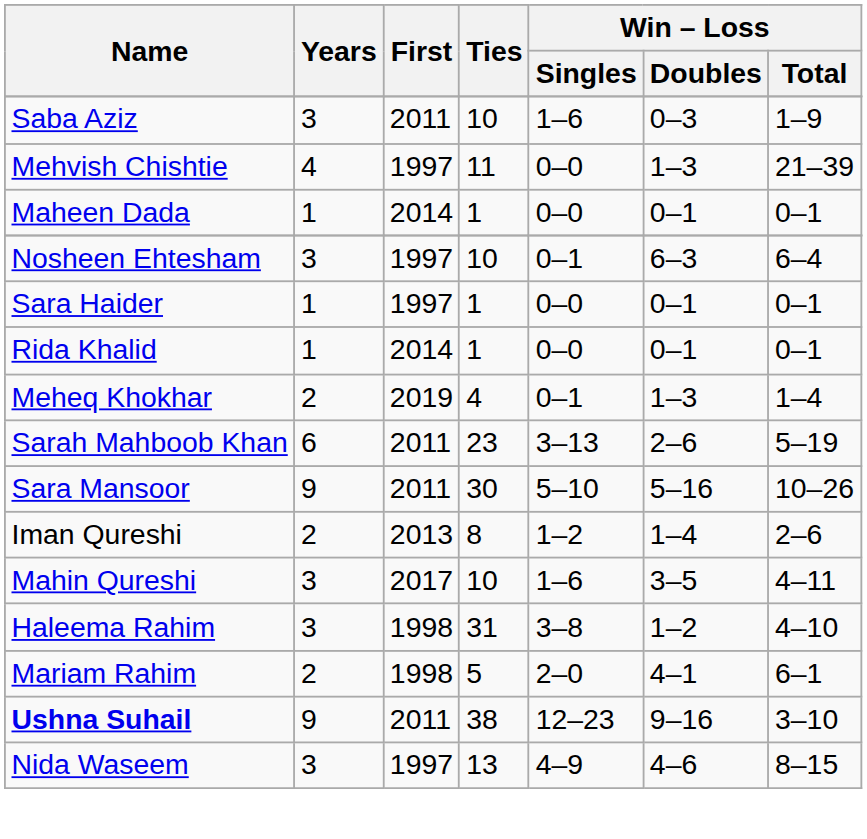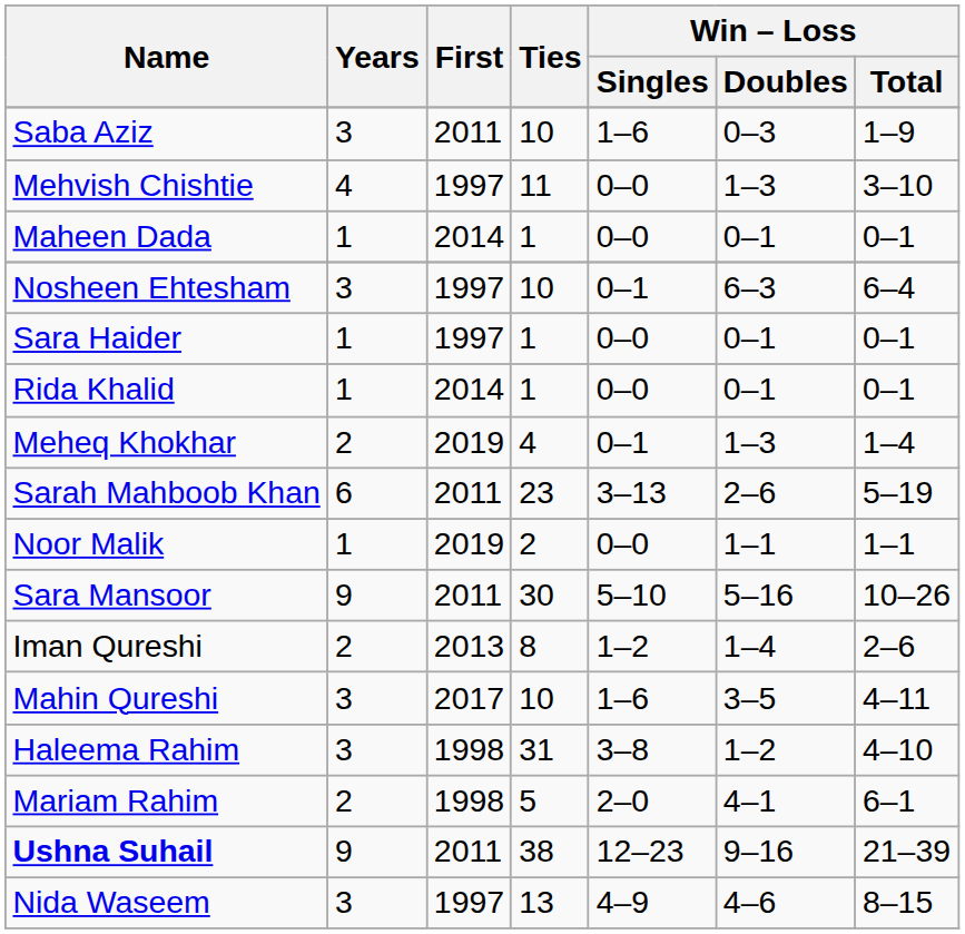 <table class="wikitable sortable" style=font-size:97%>
 <tr align="center">
 <th rowspan="2">Name</th>
 <th rowspan="2">Years</th>
 <th rowspan="2">First</th>
 <th rowspan="2">Ties</th>
 <th class="unsortable" colspan="3">Win – Loss</th>
 </tr>
 <tr>
 <th>Singles</th>
 <th>Doubles</th>
 <th>Total</th>
 </tr>
 <tr>
 </tr>
 <tr>
 <td><a href='#'>Saba Aziz</a></td>
 <td>3</td>
 <td>2011</td>
 <td>10</td>
 <td>1–6</td>
 <td>0–3</td>
 <td>1–9</td>
 </tr>
 <tr>
 <td><a href='#'>Mehvish Chishtie</a></td>
 <td>4</td>
 <td>1997</td>
 <td>11</td>
 <td>0–0</td>
 <td>1–3</td>
-<td>21–39</td>
+<td>3–10</td>
 </tr>
 <tr>
 <td><a href='#'>Maheen Dada</a></td>
 <td>1</td>
 <td>2014</td>
 <td>1</td>
 <td>0–0</td>
 <td>0–1</td>
 <td>0–1</td>
 </tr>
 <tr>
 </tr>
 <tr>
 <td><a href='#'>Nosheen Ehtesham</a></td>
 <td>3</td>
 <td>1997</td>
 <td>10</td>
 <td>0–1</td>
 <td>6–3</td>
 <td>6–4</td>
 </tr>
 <tr>
 <td><a href='#'>Sara Haider</a></td>
 <td>1</td>
 <td>1997</td>
 <td>1</td>
 <td>0–0</td>
 <td>0–1</td>
 <td>0–1</td>
 </tr>
 <tr>
 <td><a href='#'>Rida Khalid</a></td>
 <td>1</td>
 <td>2014</td>
 <td>1</td>
 <td>0–0</td>
 <td>0–1</td>
 <td>0–1</td>
 </tr>
 <tr>
 <td><a href='#'>Meheq Khokhar</a></td>
 <td>2</td>
 <td>2019</td>
 <td>4</td>
 <td>0–1</td>
 <td>1–3</td>
 <td>1–4</td>
 </tr>
 <tr>
 <td><a href='#'>Sarah Mahboob Khan</a></td>
 <td>6</td>
 <td>2011</td>
 <td>23</td>
 <td>3–13</td>
 <td>2–6</td>
 <td>5–19</td>
 </tr>
 <tr>
+<td><a href='#'>Noor Malik</a></td>
+<td>1</td>
+<td>2019</td>
+<td>2</td>
+<td>0–0</td>
+<td>1–1</td>
+<td>1–1</td>
+</tr>
+<tr>
 <td><a href='#'>Sara Mansoor</a></td>
 <td>9</td>
 <td>2011</td>
 <td>30</td>
 <td>5–10</td>
 <td>5–16</td>
 <td>10–26</td>
 </tr>
 <tr>
 <td>Iman Qureshi</td>
 <td>2</td>
 <td>2013</td>
 <td>8</td>
 <td>1–2</td>
 <td>1–4</td>
 <td>2–6</td>
 </tr>
 <tr>
 <td><a href='#'>Mahin Qureshi</a></td>
 <td>3</td>
 <td>2017</td>
 <td>10</td>
 <td>1–6</td>
 <td>3–5</td>
 <td>4–11</td>
 </tr>
 <tr>
 <td><a href='#'>Haleema Rahim</a></td>
 <td>3</td>
 <td>1998</td>
 <td>31</td>
 <td>3–8</td>
 <td>1–2</td>
 <td>4–10</td>
 </tr>
 <tr>
 <td><a href='#'>Mariam Rahim</a></td>
 <td>2</td>
 <td>1998</td>
 <td>5</td>
 <td>2–0</td>
 <td>4–1</td>
 <td>6–1</td>
 </tr>
 <tr>
 <td><strong><a href='#'>Ushna Suhail</a></strong></td>
 <td>9</td>
 <td>2011</td>
 <td>38</td>
 <td>12–23</td>
 <td>9–16</td>
-<td>3–10</td>
+<td>21–39</td>
 </tr>
 <tr>
 <td><a href='#'>Nida Waseem</a></td>
 <td>3</td>
 <td>1997</td>
 <td>13</td>
 <td>4–9</td>
 <td>4–6</td>
 <td>8–15</td>
 </tr>
 </table>
